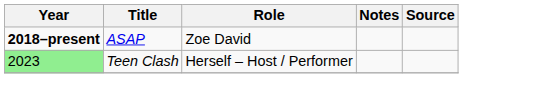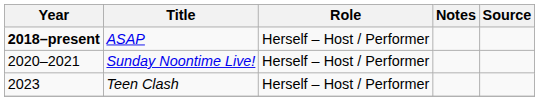 <table class="wikitable sortable" >
 <tr>
 <th>Year</th>
 <th>Title</th>
 <th>Role</th>
 <th class="unsortable">Notes </th>
 <th class="unsortable">Source </th>
 </tr>
 <tr>
 <td><strong>2018–present</strong></td>
 <td><em><a href='#'>ASAP</a></em></td>
-<td>Zoe David</td>
+<td>Herself – Host / Performer</td>
 <td></td>
 <td></td>
 </tr>
 <tr>
-<td style="background: lightgreen;">2023</td>
+<td>2020–2021</td>
+<td><em><a href='#'>Sunday Noontime Live!</a></em></td>
+<td>Herself – Host / Performer</td>
+<td></td>
+<td></td>
+</tr>
+<tr>
+<td>2023</td>
 <td><em>Teen Clash</em></td>
 <td>Herself – Host / Performer</td>
 <td></td>
 <td></td>
 </tr>
 <tr>
 </tr>
 </table>
